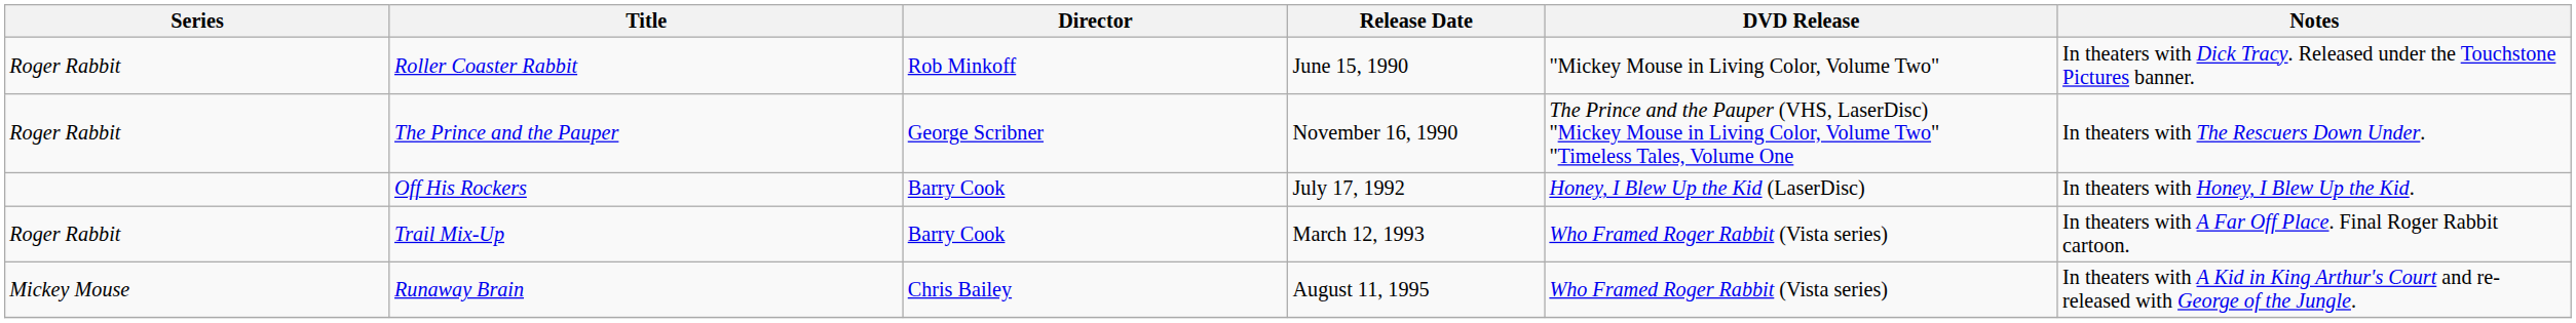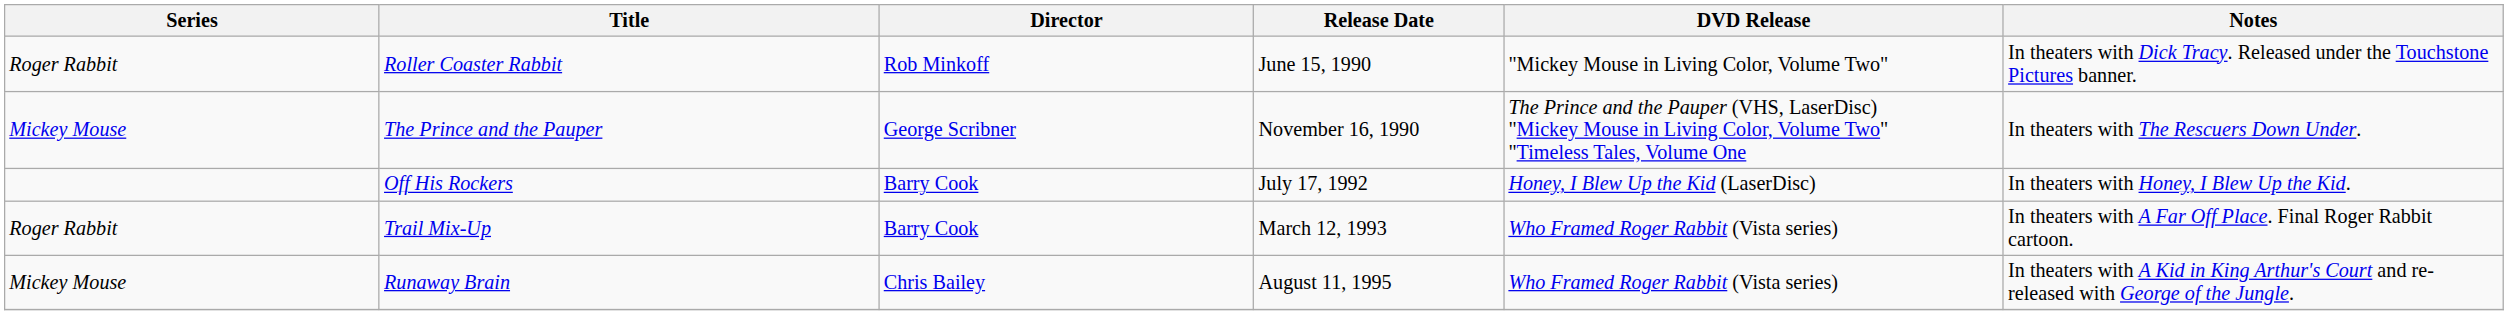 <table class="wikitable" style="width:100%;">
 <tr>
 <th style="width:15%;">Series</th>
 <th style="width:20%;">Title</th>
 <th style="width:15%;">Director</th>
 <th style="width:10%;">Release Date</th>
 <th style="width:20%;">DVD Release</th>
 <th style="width:20%;">Notes</th>
 </tr>
 <tr>
 <td><em>Roger Rabbit</em></td>
 <td><a href='#'><em>Roller Coaster Rabbit</em></a></td>
 <td><a href='#'>Rob Minkoff</a></td>
 <td>June 15, 1990</td>
 <td>"Mickey Mouse in Living Color, Volume Two"</td>
 <td>In theaters with <em><a href='#'>Dick Tracy</a></em>. Released under the <a href='#'>Touchstone Pictures</a> banner.</td>
 </tr>
 <tr>
-<td><em>Roger Rabbit</em></td>
+<td><em><a href='#'>Mickey Mouse</a></em></td>
 <td><em><a href='#'>The Prince and the Pauper</a></em></td>
 <td><a href='#'>George Scribner</a></td>
 <td>November 16, 1990</td>
 <td><em>The Prince and the Pauper</em> (VHS, LaserDisc) <br>"<a href='#'>Mickey Mouse in Living Color, Volume Two</a>" <br>"<a href='#'>Timeless Tales, Volume One</a></td>
 <td>In theaters with <em><a href='#'>The Rescuers Down Under</a></em>.</td>
 </tr>
 <tr>
 <td></td>
 <td><em><a href='#'>Off His Rockers</a></em></td>
 <td><a href='#'>Barry Cook</a></td>
 <td>July 17, 1992</td>
 <td><em><a href='#'>Honey, I Blew Up the Kid</a></em> (LaserDisc)</td>
 <td>In theaters with <em><a href='#'>Honey, I Blew Up the Kid</a></em>.</td>
 </tr>
 <tr>
 <td><em>Roger Rabbit</em></td>
 <td><a href='#'><em>Trail Mix-Up</em></a></td>
 <td><a href='#'>Barry Cook</a></td>
 <td>March 12, 1993</td>
 <td><em><a href='#'>Who Framed Roger Rabbit</a></em> (Vista series)</td>
 <td>In theaters with <em><a href='#'>A Far Off Place</a></em>. Final Roger Rabbit cartoon.</td>
 </tr>
 <tr>
 <td><em>Mickey Mouse</em></td>
 <td><em><a href='#'>Runaway Brain</a></em> </td>
 <td><a href='#'>Chris Bailey</a></td>
 <td>August 11, 1995</td>
 <td><em><a href='#'>Who Framed Roger Rabbit</a></em> (Vista series)</td>
 <td>In theaters with <em><a href='#'>A Kid in King Arthur's Court</a></em> and re-released with <em><a href='#'>George of the Jungle</a></em>.</td>
 </tr>
 <tr>
 </tr>
 </table>
